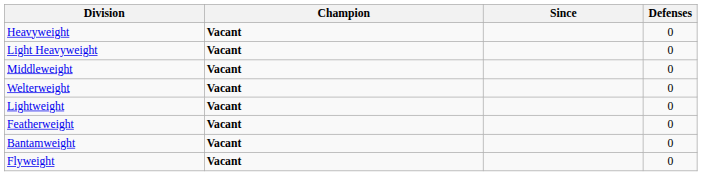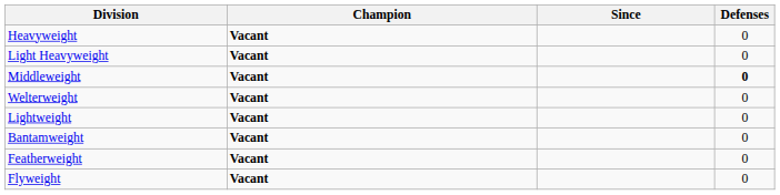 <table class="wikitable" width="60%">
 <tr>
 <th width="25%">Division</th>
 <th width="35%">Champion</th>
 <th width="20%">Since</th>
 <th width="5%">Defenses</th>
 </tr>
 <tr>
 <td><a href='#'>Heavyweight</a></td>
 <td><strong>Vacant</strong></td>
 <td></td>
 <td style="text-align:center;">0</td>
 </tr>
 <tr>
 <td><a href='#'>Light Heavyweight</a></td>
 <td><strong>Vacant</strong></td>
 <td></td>
 <td style="text-align:center;">0</td>
 </tr>
 <tr>
 <td><a href='#'>Middleweight</a></td>
 <td><strong>Vacant</strong></td>
 <td></td>
-<td style="text-align:center;">0</td>
+<td style="text-align:center;"><strong>0</strong></td>
 </tr>
 <tr>
 <td><a href='#'>Welterweight</a></td>
 <td><strong>Vacant</strong></td>
 <td></td>
 <td style="text-align:center;">0</td>
 </tr>
 <tr>
 <td><a href='#'>Lightweight</a></td>
 <td><strong>Vacant</strong></td>
 <td></td>
 <td style="text-align:center;">0</td>
 </tr>
 <tr>
-<td><a href='#'>Featherweight</a></td>
+<td><a href='#'>Bantamweight</a></td>
 <td><strong>Vacant</strong></td>
 <td></td>
 <td style="text-align:center;">0</td>
 </tr>
 <tr>
-<td><a href='#'>Bantamweight</a></td>
+<td><a href='#'>Featherweight</a></td>
 <td><strong>Vacant</strong></td>
 <td></td>
 <td style="text-align:center;">0</td>
 </tr>
 <tr>
 <td><a href='#'>Flyweight</a></td>
 <td><strong>Vacant</strong></td>
 <td></td>
 <td style="text-align:center;">0</td>
 </tr>
 </table>
